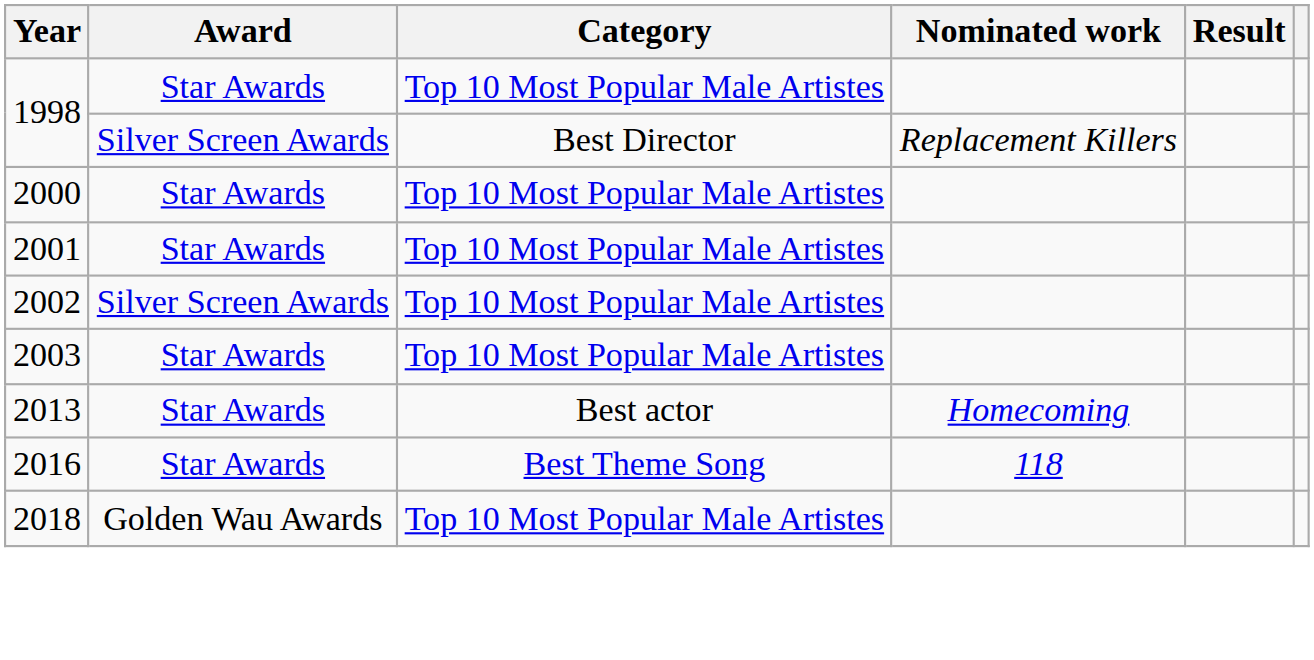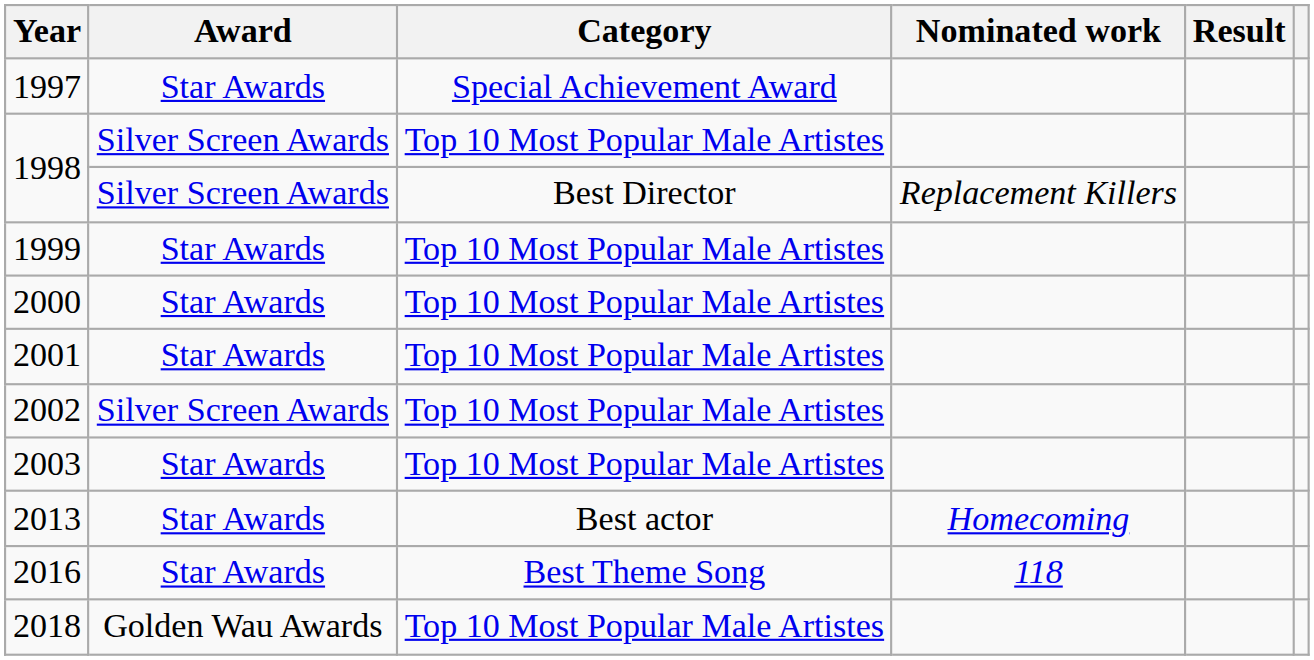 <table class="wikitable sortable" style="text-align: center;">
 <tr>
 <th>Year</th>
 <th>Award</th>
 <th>Category</th>
 <th>Nominated work</th>
 <th>Result</th>
 <th></th>
 </tr>
 <tr>
+<td>1997</td>
+<td><a href='#'>Star Awards</a></td>
+<td><a href='#'>Special Achievement Award</a></td>
+<td></td>
+<td></td>
+<td></td>
+</tr>
+<tr>
 <td rowspan="2">1998</td>
-<td><a href='#'>Star Awards</a></td>
+<td><a href='#'>Silver Screen Awards</a></td>
 <td><a href='#'>Top 10 Most Popular Male Artistes</a></td>
 <td></td>
 <td></td>
 <td></td>
 </tr>
 <tr>
 <td><a href='#'>Silver Screen Awards</a></td>
 <td>Best Director</td>
 <td><em>Replacement Killers</em></td>
+<td></td>
+<td></td>
+</tr>
+<tr>
+<td>1999</td>
+<td><a href='#'>Star Awards</a></td>
+<td><a href='#'>Top 10 Most Popular Male Artistes</a></td>
+<td></td>
 <td></td>
 <td></td>
 </tr>
 <tr>
 <td>2000</td>
 <td><a href='#'>Star Awards</a></td>
 <td><a href='#'>Top 10 Most Popular Male Artistes</a></td>
 <td></td>
 <td></td>
 <td></td>
 </tr>
 <tr>
 <td>2001</td>
 <td><a href='#'>Star Awards</a></td>
 <td><a href='#'>Top 10 Most Popular Male Artistes</a></td>
 <td></td>
 <td></td>
 <td></td>
 </tr>
 <tr>
 <td>2002</td>
 <td><a href='#'>Silver Screen Awards</a></td>
 <td><a href='#'>Top 10 Most Popular Male Artistes</a></td>
 <td></td>
 <td></td>
 <td></td>
 </tr>
 <tr>
 <td>2003</td>
 <td><a href='#'>Star Awards</a></td>
 <td><a href='#'>Top 10 Most Popular Male Artistes</a></td>
 <td></td>
 <td></td>
 <td></td>
 </tr>
 <tr>
 <td>2013</td>
 <td><a href='#'>Star Awards</a></td>
 <td>Best actor</td>
 <td><em><a href='#'>Homecoming</a></em></td>
 <td></td>
 <td></td>
 </tr>
 <tr>
 <td>2016</td>
 <td><a href='#'>Star Awards</a></td>
 <td><a href='#'>Best Theme Song</a></td>
 <td><em><a href='#'>118</a></em></td>
 <td></td>
 <td></td>
 </tr>
 <tr>
 <td>2018</td>
 <td>Golden Wau Awards</td>
 <td><a href='#'>Top 10 Most Popular Male Artistes</a></td>
 <td></td>
 <td></td>
 <td></td>
 </tr>
 </table>
